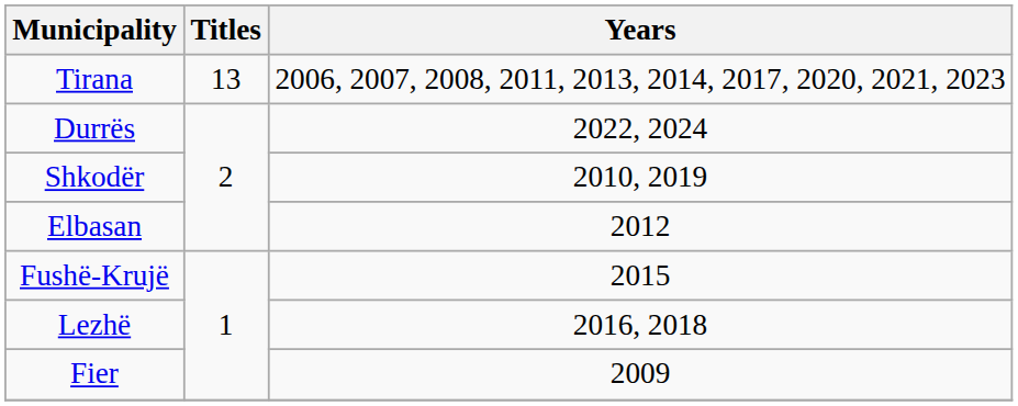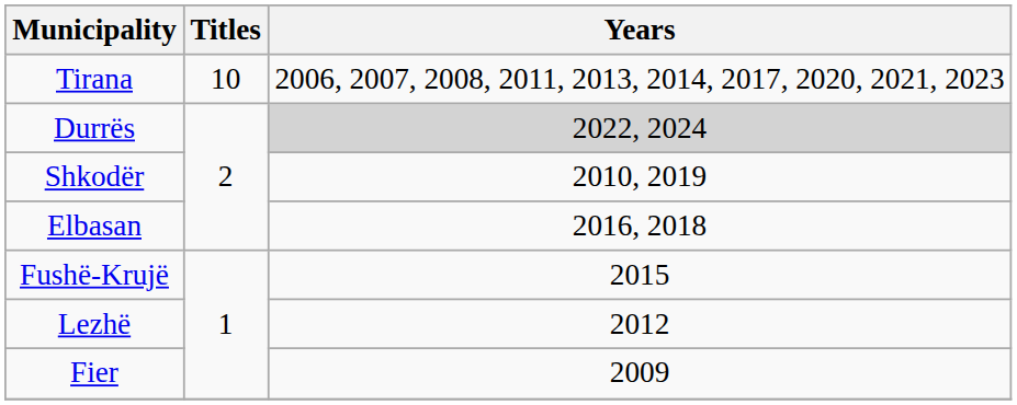 <table class="wikitable " style="font-size: 95%; text-align:center;">
 <tr>
 <th>Municipality</th>
 <th>Titles</th>
 <th>Years</th>
 </tr>
 <tr>
 <td><a href='#'>Tirana</a></td>
-<td rowspan="1" style="text-align: center">13</td>
+<td rowspan="1" style="text-align: center">10</td>
 <td>2006, 2007, 2008, 2011, 2013, 2014, 2017, 2020, 2021, 2023</td>
 </tr>
 <tr>
 <td><a href='#'>Durrës</a></td>
 <td rowspan="3" style="text-align: center">2</td>
-<td>2022, 2024</td>
+<td style="background: lightgrey;">2022, 2024</td>
 </tr>
 <tr>
 <td><a href='#'>Shkodër</a></td>
 <td>2010, 2019</td>
 </tr>
 <tr>
 <td><a href='#'>Elbasan</a></td>
-<td>2012</td>
+<td>2016, 2018</td>
 </tr>
 <tr>
 <td><a href='#'>Fushë-Krujë</a></td>
 <td rowspan="3" style="text-align: center">1</td>
 <td>2015</td>
 </tr>
 <tr>
 <td><a href='#'>Lezhë</a></td>
-<td>2016, 2018</td>
+<td>2012</td>
 </tr>
 <tr>
 <td><a href='#'>Fier</a></td>
 <td>2009</td>
 </tr>
 <tr>
 </tr>
 </table>
